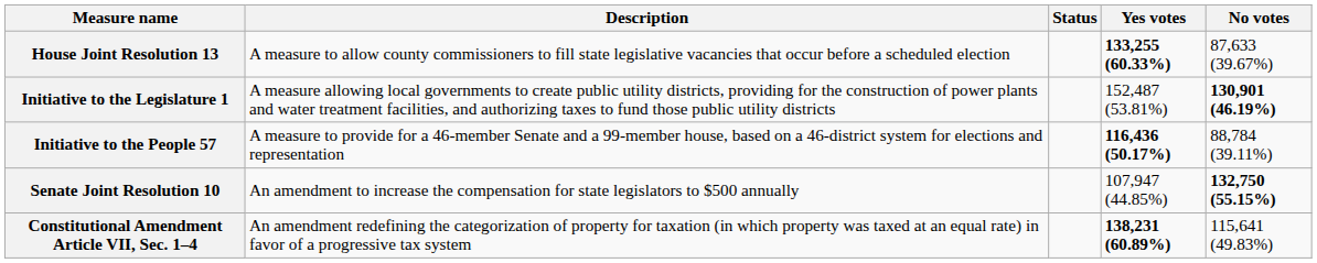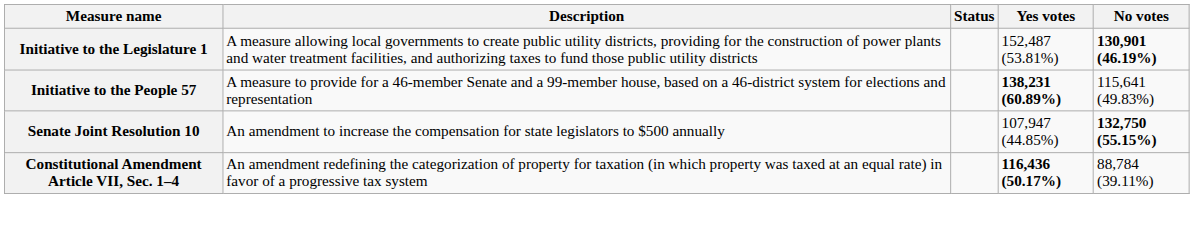 <table class="wikitable sortable plainrowheaders">
 <tr>
 <th scope=col>Measure name</th>
 <th scope=col class=unsortable>Description</th>
 <th scope=col>Status</th>
 <th scope=col>Yes votes</th>
 <th scope=col>No votes</th>
-</tr>
-<tr>
-<th scope=row>House Joint Resolution 13</th>
-<td>A measure to allow county commissioners to fill state legislative vacancies that occur before a scheduled election</td>
-<td></td>
-<td><strong>133,255 (60.33%)</strong></td>
-<td>87,633 (39.67%)</td>
 </tr>
 <tr>
 <th scope=row>Initiative to the Legislature 1</th>
 <td>A measure allowing local governments to create public utility districts, providing for the construction of power plants and water treatment facilities, and authorizing taxes to fund those public utility districts</td>
 <td></td>
 <td>152,487 (53.81%)</td>
 <td><strong>130,901 (46.19%)</strong></td>
 </tr>
 <tr>
 <th scope=row>Initiative to the People 57</th>
 <td>A measure to provide for a 46-member Senate and a 99-member house, based on a 46-district system for elections and representation</td>
 <td></td>
-<td><strong>116,436 (50.17%)</strong></td>
-<td>88,784 (39.11%)</td>
+<td><strong>138,231 (60.89%)</strong></td>
+<td>115,641 (49.83%)</td>
 </tr>
 <tr>
 <th scope=row>Senate Joint Resolution 10</th>
 <td>An amendment to increase the compensation for state legislators to $500 annually</td>
 <td></td>
 <td>107,947 (44.85%)</td>
 <td><strong>132,750 (55.15%)</strong></td>
 </tr>
 <tr>
 <th scope=row>Constitutional Amendment Article VII, Sec. 1–4</th>
 <td>An amendment redefining the categorization of property for taxation (in which property was taxed at an equal rate) in favor of a progressive tax system</td>
 <td></td>
-<td><strong>138,231 (60.89%)</strong></td>
-<td>115,641 (49.83%)</td>
+<td><strong>116,436 (50.17%)</strong></td>
+<td>88,784 (39.11%)</td>
 </tr>
 </table>
